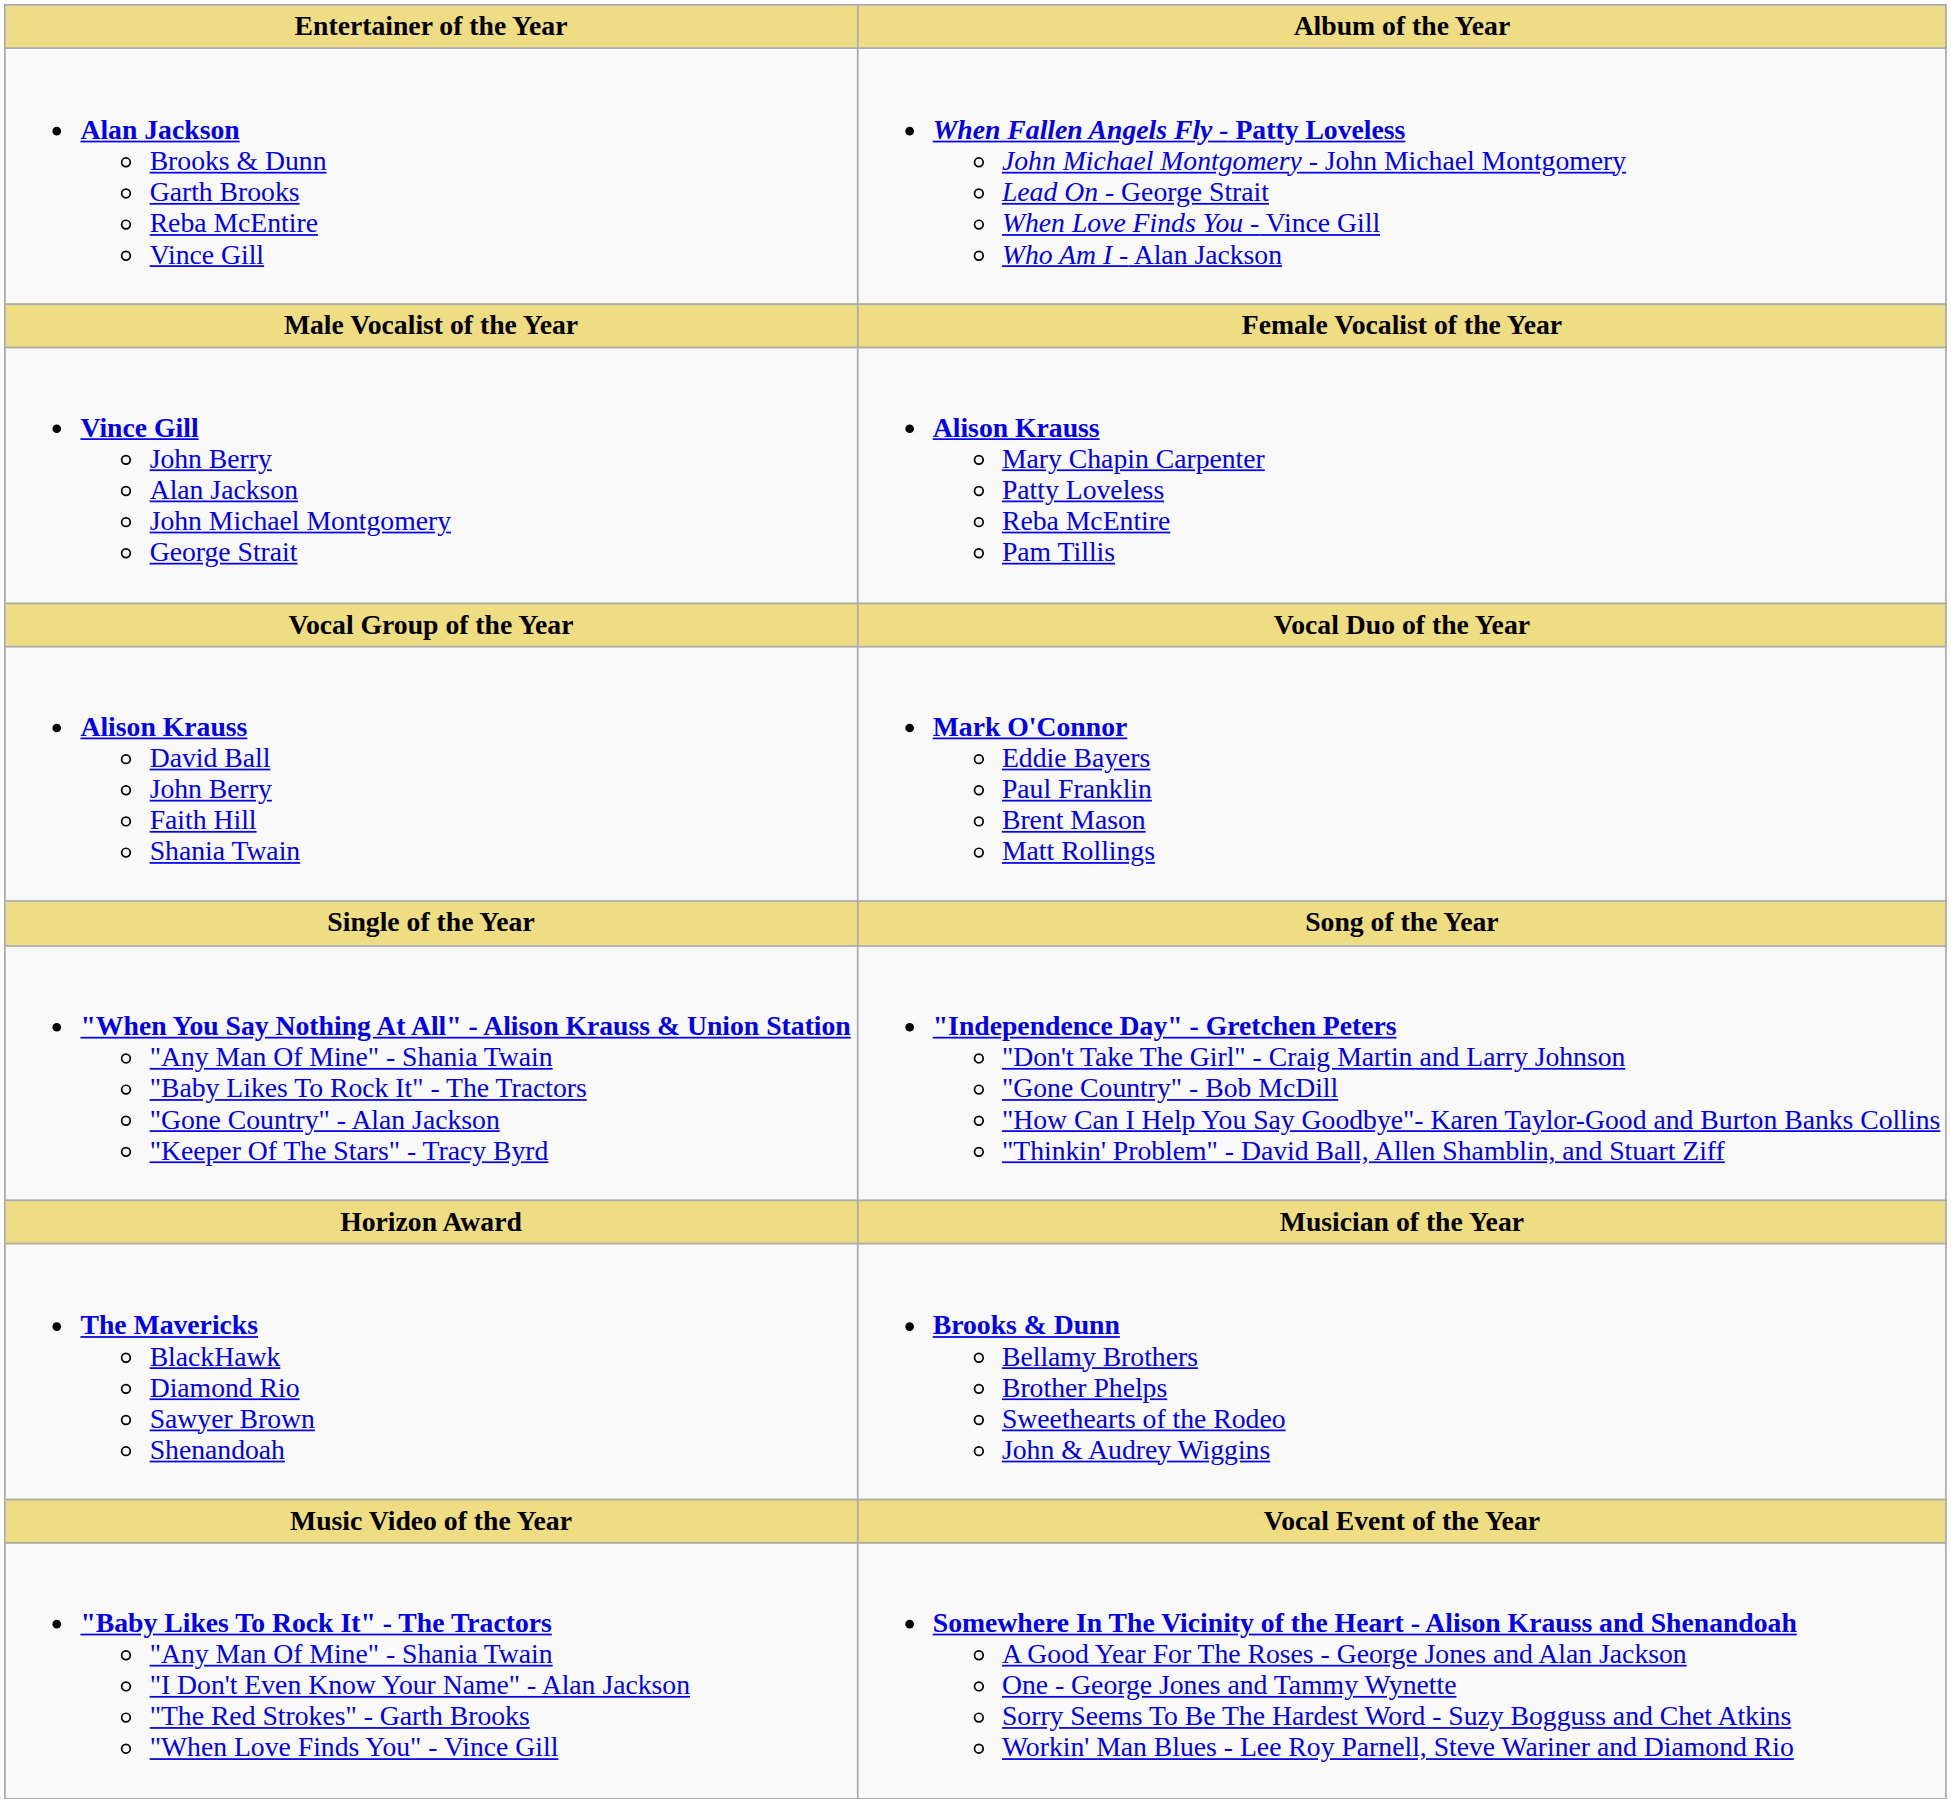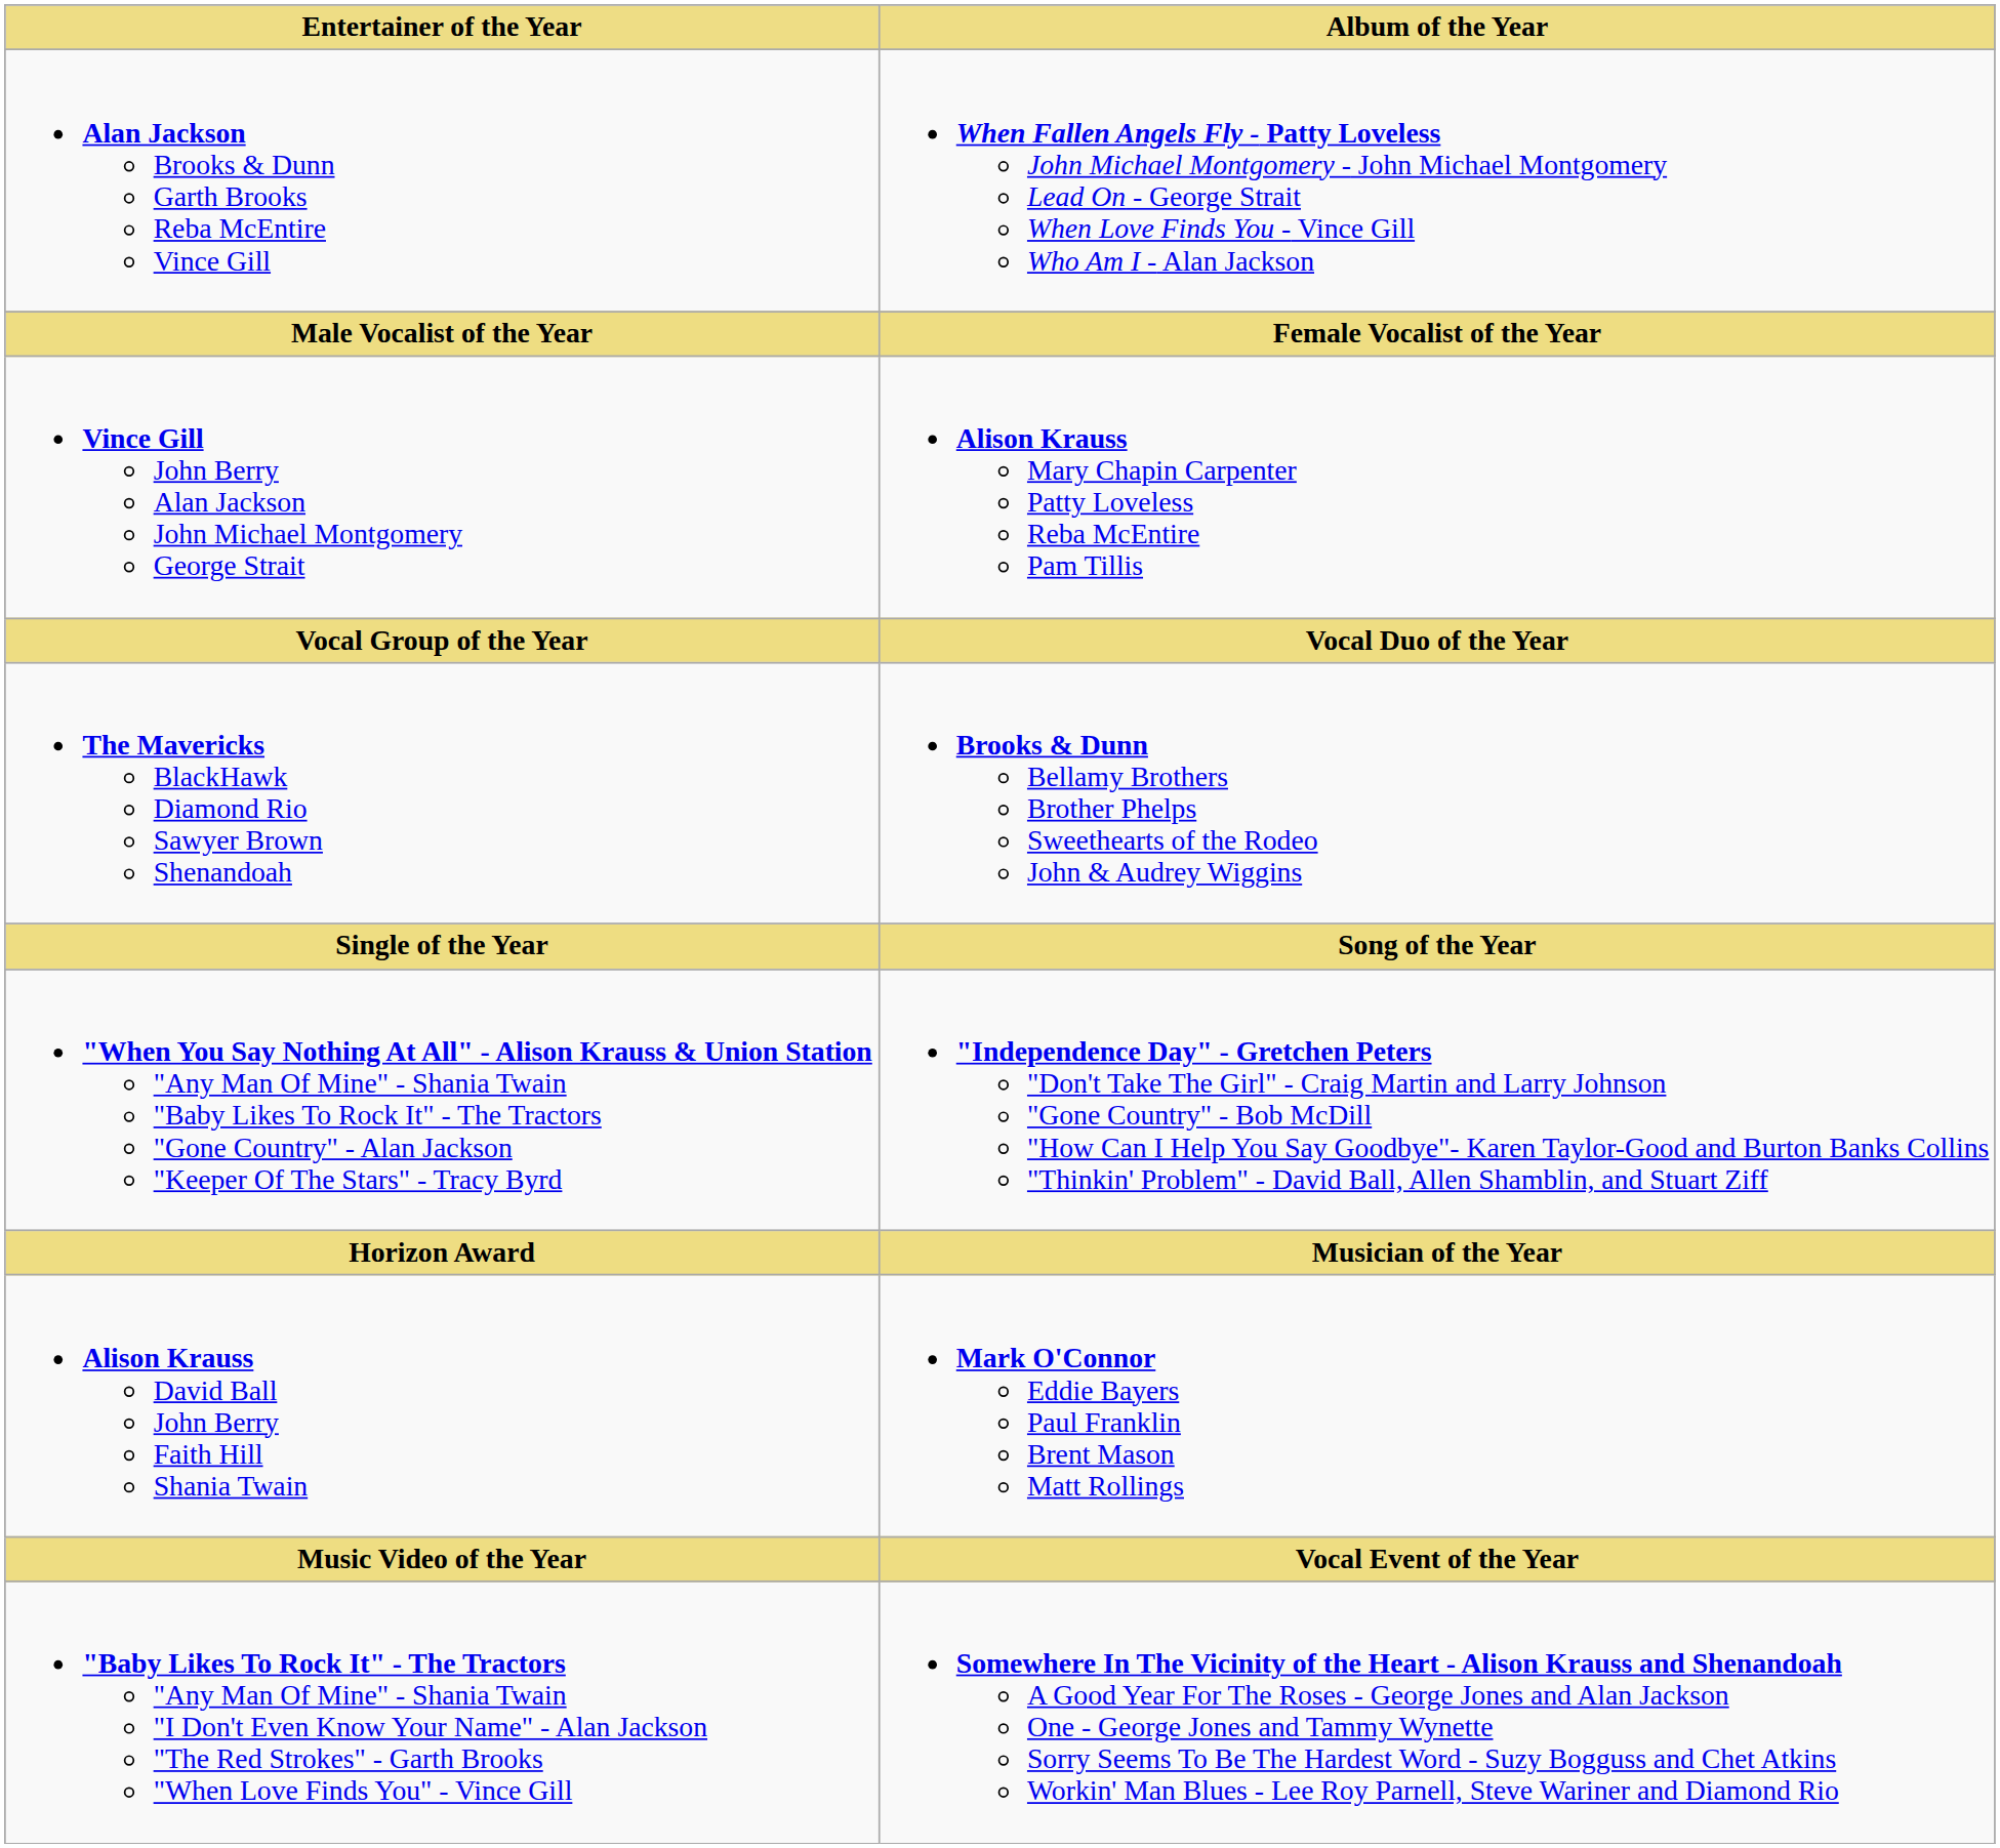 <table class="wikitable">
 <tr>
 <th style="background:#EEDD85; width=50%">Entertainer of the Year</th>
 <th style="background:#EEDD85; width=50%">Album of the Year</th>
 </tr>
 <tr>
 <td valign="top"><br><ul><li><strong><a href='#'>Alan Jackson</a></strong><ul><li><a href='#'>Brooks & Dunn</a></li><li><a href='#'>Garth Brooks</a></li><li><a href='#'>Reba McEntire</a></li><li><a href='#'>Vince Gill</a></li></ul></li></ul></td>
 <td valign="top"><br><ul><li><strong><a href='#'><em>When Fallen Angels Fly -</em> Patty Loveless</a></strong><ul><li><a href='#'><em>John Michael Montgomery -</em> John Michael Montgomery</a></li><li><a href='#'><em>Lead On</em> - George Strait</a></li><li><a href='#'><em>When Love Finds You -</em> Vince Gill</a></li><li><a href='#'><em>Who Am I -</em> Alan Jackson</a></li></ul></li></ul></td>
 </tr>
 <tr>
 <th style="background:#EEDD82; width=50%">Male Vocalist of the Year</th>
 <th style="background:#EEDD82; width=50%">Female Vocalist of the Year</th>
 </tr>
 <tr>
 <td valign="top"><br><ul><li><strong><a href='#'>Vince Gill</a></strong><ul><li><a href='#'>John Berry</a></li><li><a href='#'>Alan Jackson</a></li><li><a href='#'>John Michael Montgomery</a></li><li><a href='#'>George Strait</a></li></ul></li></ul></td>
 <td valign="top"><br><ul><li><strong><a href='#'>Alison Krauss</a></strong><ul><li><a href='#'>Mary Chapin Carpenter</a></li><li><a href='#'>Patty Loveless</a></li><li><a href='#'>Reba McEntire</a></li><li><a href='#'>Pam Tillis</a></li></ul></li></ul></td>
 </tr>
 <tr>
 <th style="background:#EEDD82; width=50%">Vocal Group of the Year</th>
 <th style="background:#EEDD82; width=50%">Vocal Duo of the Year</th>
 </tr>
 <tr>
-<td valign="top"><br><ul><li><strong><a href='#'>Alison Krauss</a></strong><ul><li><a href='#'>David Ball</a></li><li><a href='#'>John Berry</a></li><li><a href='#'>Faith Hill</a></li><li><a href='#'>Shania Twain</a></li></ul></li></ul></td>
-<td valign="top"><br><ul><li><strong><a href='#'>Mark O'Connor</a></strong><ul><li><a href='#'>Eddie Bayers</a></li><li><a href='#'>Paul Franklin</a></li><li><a href='#'>Brent Mason</a></li><li><a href='#'>Matt Rollings</a></li></ul></li></ul></td>
+<td valign="top"><br><ul><li><strong><a href='#'>The Mavericks</a></strong><ul><li><a href='#'>BlackHawk</a></li><li><a href='#'>Diamond Rio</a></li><li><a href='#'>Sawyer Brown</a></li><li><a href='#'>Shenandoah</a></li></ul></li></ul></td>
+<td valign="top"><br><ul><li><strong><a href='#'>Brooks & Dunn</a></strong><ul><li><a href='#'>Bellamy Brothers</a></li><li><a href='#'>Brother Phelps</a></li><li><a href='#'>Sweethearts of the Rodeo</a></li><li><a href='#'>John & Audrey Wiggins</a></li></ul></li></ul></td>
 </tr>
 <tr>
 <th style="background:#EEDD82; width=50%">Single of the Year</th>
 <th style="background:#EEDD82; width=50%">Song of the Year</th>
 </tr>
 <tr>
 <td valign="top"><br><ul><li><a href='#'><strong>"When You Say Nothing At All" - Alison Krauss & Union Station</strong></a><ul><li><a href='#'>"Any Man Of Mine" - Shania Twain</a></li><li><a href='#'>"Baby Likes To Rock It" - The Tractors</a></li><li><a href='#'>"Gone Country" - Alan Jackson</a></li><li><a href='#'>"Keeper Of The Stars" - Tracy Byrd</a></li></ul></li></ul></td>
 <td valign="top"><br><ul><li><a href='#'><strong>"Independence Day" - Gretchen Peters</strong></a><ul><li><a href='#'>"Don't Take The Girl" - Craig Martin and Larry Johnson</a></li><li><a href='#'>"Gone Country" - Bob McDill</a></li><li><a href='#'>"How Can I Help You Say Goodbye"- Karen Taylor-Good and Burton Banks Collins</a></li><li><a href='#'>"Thinkin' Problem" - David Ball, Allen Shamblin, and Stuart Ziff</a></li></ul></li></ul></td>
 </tr>
 <tr>
 <th style="background:#EEDD82; width=50%">Horizon Award</th>
 <th style="background:#EEDD82; width=50%">Musician of the Year</th>
 </tr>
 <tr>
-<td valign="top"><br><ul><li><strong><a href='#'>The Mavericks</a></strong><ul><li><a href='#'>BlackHawk</a></li><li><a href='#'>Diamond Rio</a></li><li><a href='#'>Sawyer Brown</a></li><li><a href='#'>Shenandoah</a></li></ul></li></ul></td>
-<td valign="top"><br><ul><li><strong><a href='#'>Brooks & Dunn</a></strong><ul><li><a href='#'>Bellamy Brothers</a></li><li><a href='#'>Brother Phelps</a></li><li><a href='#'>Sweethearts of the Rodeo</a></li><li><a href='#'>John & Audrey Wiggins</a></li></ul></li></ul></td>
+<td valign="top"><br><ul><li><strong><a href='#'>Alison Krauss</a></strong><ul><li><a href='#'>David Ball</a></li><li><a href='#'>John Berry</a></li><li><a href='#'>Faith Hill</a></li><li><a href='#'>Shania Twain</a></li></ul></li></ul></td>
+<td valign="top"><br><ul><li><strong><a href='#'>Mark O'Connor</a></strong><ul><li><a href='#'>Eddie Bayers</a></li><li><a href='#'>Paul Franklin</a></li><li><a href='#'>Brent Mason</a></li><li><a href='#'>Matt Rollings</a></li></ul></li></ul></td>
 </tr>
 <tr>
 <th style="background:#EEDD82; width=50%">Music Video of the Year</th>
 <th style="background:#EEDD82; width=50%">Vocal Event of the Year</th>
 </tr>
 <tr>
 <td valign="top"><br><ul><li><a href='#'><strong>"Baby Likes To Rock It" - The Tractors</strong></a><ul><li><a href='#'>"Any Man Of Mine" - Shania Twain</a></li><li><a href='#'>"I Don't Even Know Your Name" - Alan Jackson</a></li><li><a href='#'>"The Red Strokes" - Garth Brooks</a></li><li><a href='#'>"When Love Finds You" - Vince Gill</a></li></ul></li></ul></td>
 <td valign="top"><br><ul><li><strong><a href='#'>Somewhere In The Vicinity of the Heart - Alison Krauss and Shenandoah</a></strong><ul><li><a href='#'>A Good Year For The Roses - George Jones and Alan Jackson</a></li><li><a href='#'>One - George Jones and Tammy Wynette</a></li><li><a href='#'>Sorry Seems To Be The Hardest Word - Suzy Bogguss and Chet Atkins</a></li><li><a href='#'>Workin' Man Blues - Lee Roy Parnell, Steve Wariner and Diamond Rio</a></li></ul></li></ul></td>
 </tr>
 </table>
